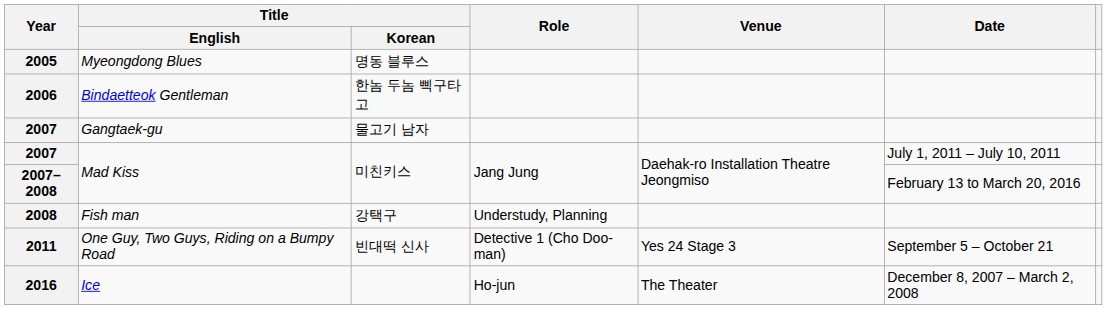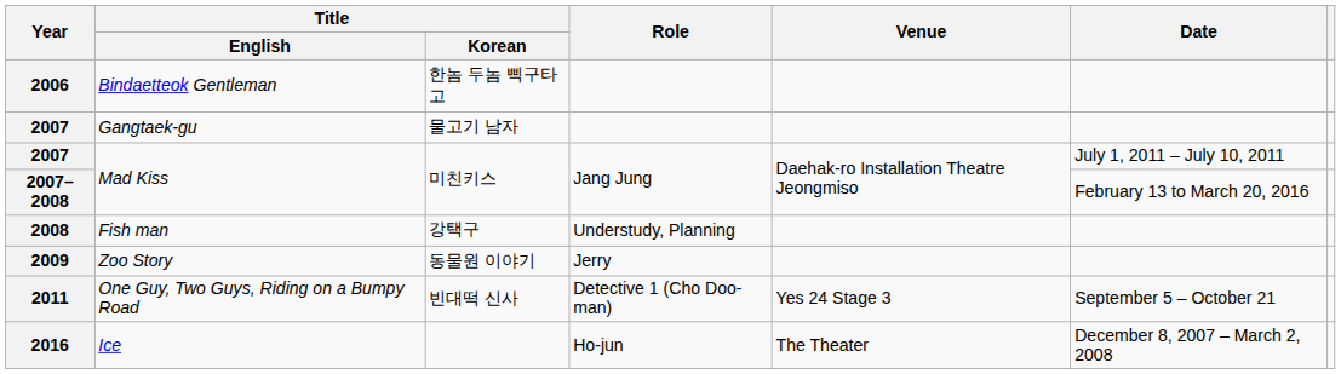 <table class="wikitable plainrowheaders sortable" style="text-align:left; font-size:100%">
 <tr>
 <th rowspan="2" scope="col">Year</th>
 <th colspan="2" scope="col">Title</th>
 <th rowspan="2" scope="col">Role</th>
 <th rowspan="2" scope="col" class="unsortable">Venue</th>
 <th rowspan="2" scope="col">Date</th>
 <th rowspan="2" scope="col" class="unsortable"></th>
 </tr>
 <tr>
 <th>English</th>
 <th>Korean</th>
-</tr>
-<tr>
-<th scope="row">2005</th>
-<td><em>Myeongdong Blues</em></td>
-<td>명동 블루스</td>
-<td></td>
-<td></td>
-<td></td>
-<td></td>
 </tr>
 <tr>
 <th scope="row">2006</th>
 <td><em><a href='#'>Bindaetteok</a></em> <em>Gentleman</em></td>
 <td>한놈 두놈 삑구타고</td>
 <td></td>
 <td></td>
 <td></td>
 <td></td>
 </tr>
 <tr>
 <th scope="row">2007</th>
 <td><em>Gangtaek-gu</em></td>
 <td>물고기 남자</td>
 <td></td>
 <td></td>
 <td></td>
 <td></td>
 </tr>
 <tr>
 <th scope="row">2007</th>
 <td rowspan="2"><em>Mad Kiss</em></td>
 <td rowspan="2">미친키스</td>
 <td rowspan="2">Jang Jung</td>
 <td rowspan="2">Daehak-ro Installation Theatre Jeongmiso</td>
 <td>July 1, 2011 – July 10, 2011</td>
 <td></td>
 </tr>
 <tr>
 <th scope="row">2007–2008</th>
 <td>February 13 to March 20, 2016</td>
 <td></td>
 </tr>
 <tr>
 <th scope="row">2008</th>
 <td><em>Fish man</em></td>
 <td>강택구</td>
 <td>Understudy, Planning</td>
 <td></td>
 <td></td>
 <td></td>
 </tr>
 <tr>
+<th scope="row">2009</th>
+<td><em>Zoo Story</em></td>
+<td>동물원 이야기</td>
+<td>Jerry</td>
+<td></td>
+<td></td>
+<td></td>
+</tr>
+<tr>
 <th scope="row">2011</th>
 <td><em>One Guy, Two Guys, Riding on a Bumpy Road</em></td>
 <td>빈대떡 신사</td>
 <td>Detective 1 (Cho Doo-man)</td>
 <td>Yes 24 Stage 3</td>
 <td>September 5 – October 21</td>
 <td></td>
 </tr>
 <tr>
 <th scope="row">2016</th>
 <td><em><a href='#'>Ice</a></em></td>
 <td></td>
 <td>Ho-jun</td>
 <td>The Theater</td>
 <td>December 8, 2007 – March 2, 2008</td>
 <td style="text-align:center"></td>
 </tr>
 </table>
